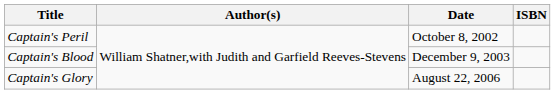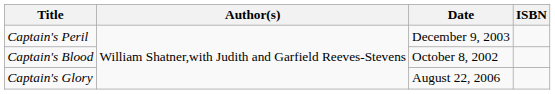 <table class="wikitable">
 <tr>
 <th>Title</th>
 <th>Author(s)</th>
 <th>Date</th>
 <th>ISBN</th>
 </tr>
 <tr>
 <td><em>Captain's Peril</em></td>
 <td rowspan="3">William Shatner,with Judith and Garfield Reeves-Stevens</td>
-<td>October 8, 2002</td>
+<td>December 9, 2003</td>
 <td></td>
 </tr>
 <tr>
 <td><em>Captain's Blood</em></td>
-<td>December 9, 2003</td>
+<td>October 8, 2002</td>
 <td></td>
 </tr>
 <tr>
 <td><em>Captain's Glory</em></td>
 <td>August 22, 2006</td>
 <td></td>
 </tr>
 </table>
